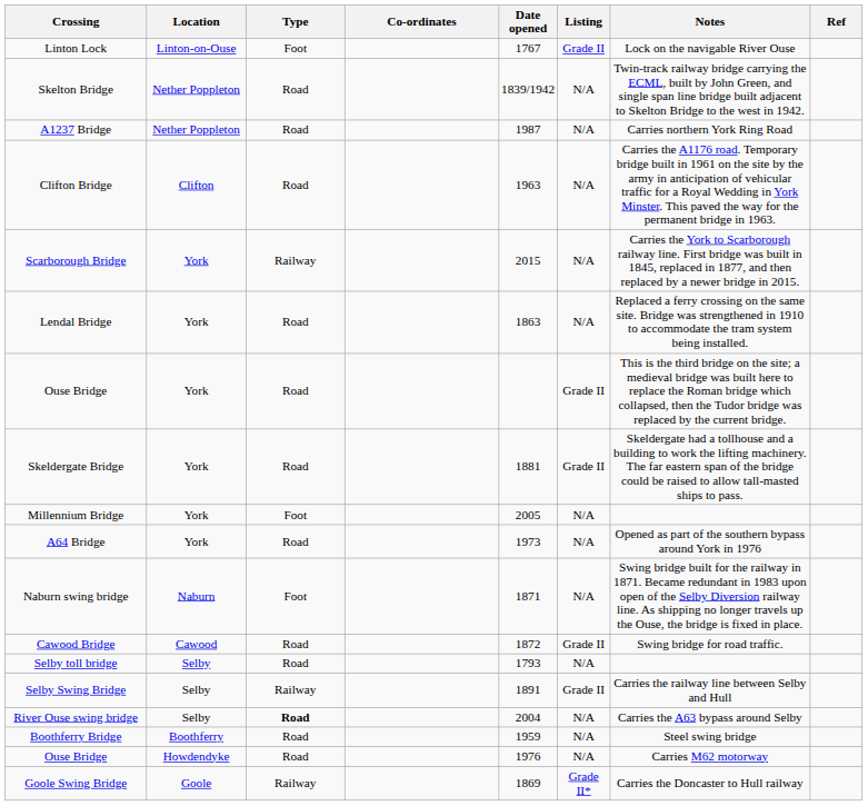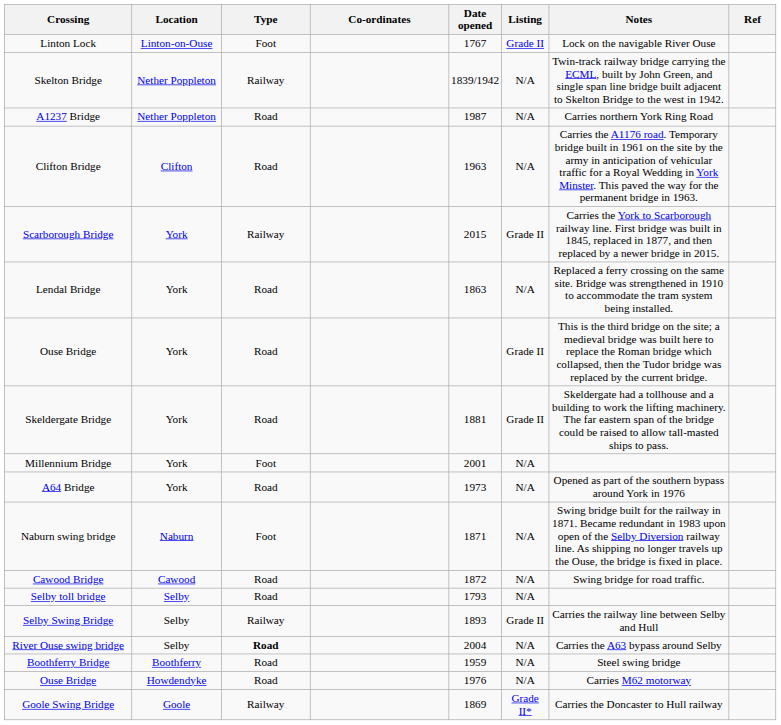 <table class="wikitable sortable" style="text-align: center;">
 <tr>
 <th scope="col" style="width:175px;">Crossing</th>
 <th scope="col" style="width:120px;">Location</th>
 <th scope="col" style="width:120px;">Type</th>
 <th scope="col" style="width:190px;">Co-ordinates</th>
 <th scope="col" style="width:60px;">Date opened</th>
 <th scope="col" style="width:60px;">Listing</th>
 <th scope="col" style="width:250px;">Notes</th>
 <th scope="col" style="width:60px;">Ref</th>
 </tr>
 <tr>
 <td>Linton Lock</td>
 <td><a href='#'>Linton-on-Ouse</a></td>
 <td>Foot</td>
 <td><small></small></td>
 <td>1767</td>
 <td><a href='#'>Grade II</a></td>
 <td>Lock on the navigable River Ouse</td>
 <td></td>
 </tr>
 <tr>
 <td>Skelton Bridge</td>
 <td><a href='#'>Nether Poppleton</a></td>
-<td>Road</td>
+<td>Railway</td>
 <td><small></small></td>
 <td>1839/1942</td>
 <td>N/A</td>
 <td>Twin-track railway bridge carrying the <a href='#'>ECML</a>, built  by John Green, and single span line bridge built adjacent to Skelton Bridge to the west in 1942.</td>
 <td></td>
 </tr>
 <tr>
 <td><a href='#'>A1237</a> Bridge</td>
 <td><a href='#'>Nether Poppleton</a></td>
 <td>Road</td>
 <td><small></small></td>
 <td>1987</td>
 <td>N/A</td>
 <td>Carries northern York Ring Road</td>
 <td></td>
 </tr>
 <tr>
 <td>Clifton Bridge</td>
 <td><a href='#'>Clifton</a></td>
 <td>Road</td>
 <td><small></small></td>
 <td>1963</td>
 <td>N/A</td>
 <td>Carries the <a href='#'>A1176 road</a>. Temporary bridge built in 1961 on the site by the army in anticipation of vehicular traffic for a Royal Wedding in <a href='#'>York Minster</a>. This paved the way for the permanent bridge in 1963.</td>
 <td></td>
 </tr>
 <tr>
 <td><a href='#'>Scarborough Bridge</a></td>
 <td><a href='#'>York</a></td>
 <td>Railway</td>
 <td><small></small></td>
 <td>2015</td>
-<td>N/A</td>
+<td>Grade II</td>
 <td>Carries the <a href='#'>York to Scarborough</a> railway line. First bridge was built in 1845, replaced in 1877, and then replaced by a newer bridge in 2015.</td>
 <td></td>
 </tr>
 <tr>
 <td>Lendal Bridge</td>
 <td>York</td>
 <td>Road</td>
 <td><small></small></td>
 <td>1863</td>
 <td>N/A</td>
 <td>Replaced a ferry crossing on the same site. Bridge was strengthened in 1910 to accommodate the tram system being installed.</td>
 <td></td>
 </tr>
 <tr>
 <td>Ouse Bridge</td>
 <td>York</td>
 <td>Road</td>
 <td><small></small></td>
 <td></td>
 <td>Grade II</td>
 <td>This is the third bridge on the site; a medieval bridge was built here to replace the Roman bridge which collapsed, then the Tudor bridge was replaced by the current bridge.</td>
 <td></td>
 </tr>
 <tr>
 <td>Skeldergate Bridge</td>
 <td>York</td>
 <td>Road</td>
 <td><small></small></td>
 <td>1881</td>
 <td>Grade II</td>
 <td>Skeldergate had a tollhouse and a building to work the lifting machinery. The far eastern span of the bridge could be raised to allow tall-masted ships to pass.</td>
 <td></td>
 </tr>
 <tr>
 <td>Millennium Bridge</td>
 <td>York</td>
 <td>Foot</td>
 <td><small></small></td>
-<td>2005</td>
+<td>2001</td>
 <td>N/A</td>
 <td></td>
 <td></td>
 </tr>
 <tr>
 <td><a href='#'>A64</a> Bridge</td>
 <td>York</td>
 <td>Road</td>
 <td><small></small></td>
 <td>1973</td>
 <td>N/A</td>
 <td>Opened as part of the southern bypass around York in 1976</td>
 <td></td>
 </tr>
 <tr>
 <td>Naburn swing bridge</td>
 <td><a href='#'>Naburn</a></td>
 <td>Foot</td>
 <td><small></small></td>
 <td>1871</td>
 <td>N/A</td>
 <td>Swing bridge built for the railway in 1871. Became redundant in 1983 upon open of the <a href='#'>Selby Diversion</a> railway line. As shipping no longer travels up the Ouse, the bridge is fixed in place.</td>
 <td></td>
 </tr>
 <tr>
 <td><a href='#'>Cawood Bridge</a></td>
 <td><a href='#'>Cawood</a></td>
 <td>Road</td>
 <td><small></small></td>
 <td>1872</td>
-<td>Grade II</td>
+<td>N/A</td>
 <td>Swing bridge for road traffic.</td>
 <td></td>
 </tr>
 <tr>
 <td><a href='#'>Selby toll bridge</a></td>
 <td><a href='#'>Selby</a></td>
 <td>Road</td>
 <td><small></small></td>
 <td>1793</td>
 <td>N/A</td>
 <td></td>
 <td></td>
 </tr>
 <tr>
 <td><a href='#'>Selby Swing Bridge</a></td>
 <td>Selby</td>
 <td>Railway</td>
 <td><small></small></td>
-<td>1891</td>
+<td>1893</td>
 <td>Grade II</td>
 <td>Carries the railway line between Selby and Hull</td>
 <td></td>
 </tr>
 <tr>
 <td><a href='#'>River Ouse swing bridge</a></td>
 <td>Selby</td>
 <td><strong>Road</strong></td>
 <td><small></small></td>
 <td>2004</td>
 <td>N/A</td>
 <td>Carries the <a href='#'>A63</a> bypass around Selby</td>
 <td></td>
 </tr>
 <tr>
 <td><a href='#'>Boothferry Bridge</a></td>
 <td><a href='#'>Boothferry</a></td>
 <td>Road</td>
 <td><small></small></td>
 <td>1959</td>
 <td>N/A</td>
 <td>Steel swing bridge</td>
 <td></td>
 </tr>
 <tr>
 <td><a href='#'>Ouse Bridge</a></td>
 <td><a href='#'>Howdendyke</a></td>
 <td>Road</td>
 <td><small></small></td>
 <td>1976</td>
 <td>N/A</td>
 <td>Carries <a href='#'>M62 motorway</a></td>
 <td></td>
 </tr>
 <tr>
 <td><a href='#'>Goole Swing Bridge</a></td>
 <td><a href='#'>Goole</a></td>
 <td>Railway</td>
 <td><small></small></td>
 <td>1869</td>
 <td><a href='#'>Grade II*</a></td>
 <td>Carries the Doncaster to Hull railway</td>
 <td></td>
 </tr>
 </table>
